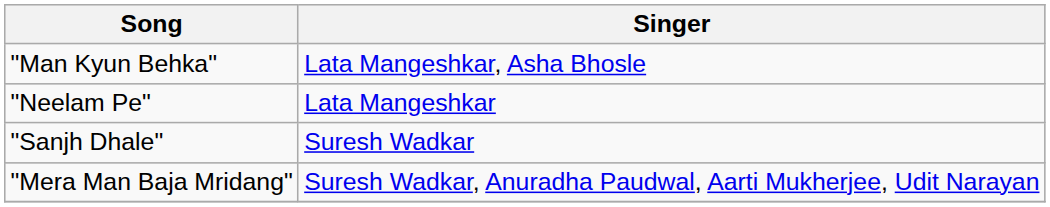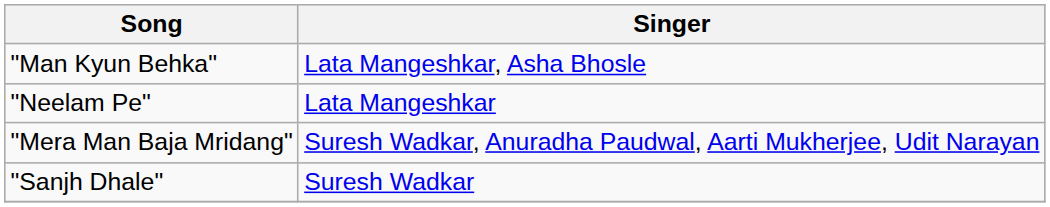 <table class="wikitable">
 <tr>
 <th>Song</th>
 <th>Singer</th>
 </tr>
 <tr>
 <td>"Man Kyun Behka"</td>
 <td><a href='#'>Lata Mangeshkar</a>, <a href='#'>Asha Bhosle</a></td>
 </tr>
 <tr>
 <td>"Neelam Pe"</td>
 <td><a href='#'>Lata Mangeshkar</a></td>
 </tr>
 <tr>
+<td>"Mera Man Baja Mridang"</td>
+<td><a href='#'>Suresh Wadkar</a>, <a href='#'>Anuradha Paudwal</a>, <a href='#'>Aarti Mukherjee</a>, <a href='#'>Udit Narayan</a></td>
+</tr>
+<tr>
 <td>"Sanjh Dhale"</td>
 <td><a href='#'>Suresh Wadkar</a></td>
 </tr>
 <tr>
-<td>"Mera Man Baja Mridang"</td>
-<td><a href='#'>Suresh Wadkar</a>, <a href='#'>Anuradha Paudwal</a>, <a href='#'>Aarti Mukherjee</a>, <a href='#'>Udit Narayan</a></td>
-</tr>
-<tr>
 </tr>
 </table>
